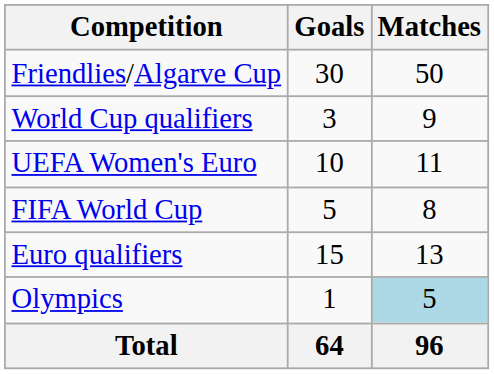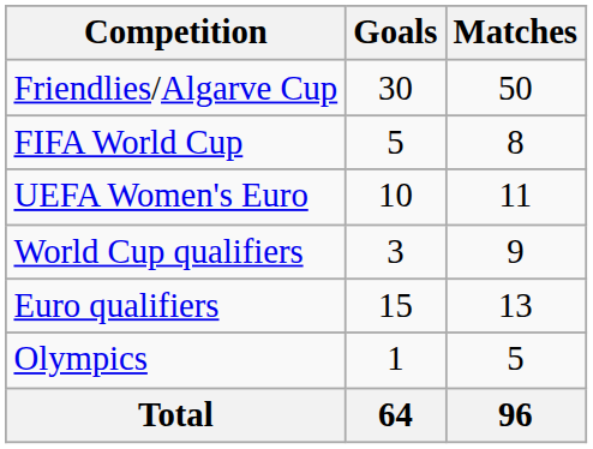 <table class="wikitable sortable" style="text-align:center">
 <tr>
 <th scope="col">Competition</th>
 <th scope="col">Goals</th>
 <th scope="col">Matches</th>
 </tr>
 <tr>
 <td style="text-align:left"><a href='#'>Friendlies</a>/<a href='#'>Algarve Cup</a></td>
 <td>30</td>
 <td>50</td>
 </tr>
 <tr>
-<td style="text-align:left"><a href='#'>World Cup qualifiers</a></td>
-<td>3</td>
-<td>9</td>
+<td style="text-align:left"><a href='#'>FIFA World Cup</a></td>
+<td>5</td>
+<td>8</td>
 </tr>
 <tr>
 <td style="text-align:left"><a href='#'>UEFA Women's Euro</a></td>
 <td>10</td>
 <td>11</td>
 </tr>
 <tr>
-<td style="text-align:left"><a href='#'>FIFA World Cup</a></td>
-<td>5</td>
-<td>8</td>
+<td style="text-align:left"><a href='#'>World Cup qualifiers</a></td>
+<td>3</td>
+<td>9</td>
 </tr>
 <tr>
 <td style="text-align:left"><a href='#'>Euro qualifiers</a></td>
 <td>15</td>
 <td>13</td>
 </tr>
 <tr>
 <td style="text-align:left"><a href='#'>Olympics</a></td>
 <td>1</td>
-<td style="background: lightblue;">5</td>
+<td>5</td>
 </tr>
 <tr>
 <th>Total</th>
 <th>64</th>
 <th>96</th>
 </tr>
 </table>
